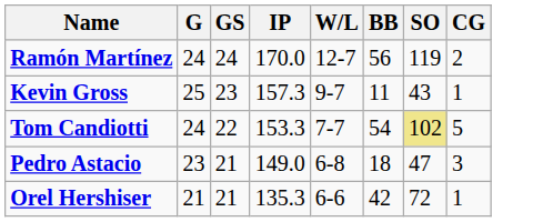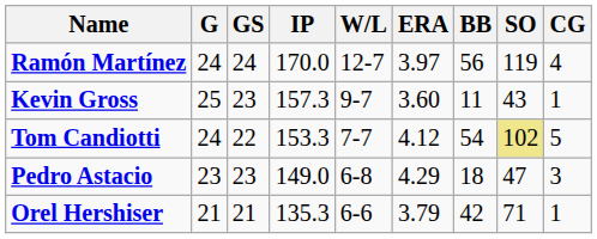 <table class="wikitable sortable" style="text-align:left">
 <tr>
 <th>Name</th>
 <th>G</th>
 <th>GS</th>
 <th>IP</th>
 <th>W/L</th>
+<th>ERA</th>
 <th>BB</th>
 <th>SO</th>
 <th>CG</th>
 </tr>
 <tr>
 <td><strong><a href='#'>Ramón Martínez</a>	</strong></td>
 <td>24</td>
 <td>24</td>
 <td>170.0</td>
 <td>12-7</td>
+<td>3.97</td>
 <td>56</td>
 <td>119</td>
-<td>2</td>
+<td>4</td>
 </tr>
 <tr>
 <td><strong><a href='#'>Kevin Gross</a>	</strong></td>
 <td>25</td>
 <td>23</td>
 <td>157.3</td>
 <td>9-7</td>
+<td>3.60</td>
 <td>11</td>
 <td>43</td>
 <td>1</td>
 </tr>
 <tr>
 <td><strong><a href='#'>Tom Candiotti</a>	</strong></td>
 <td>24</td>
 <td>22</td>
 <td>153.3</td>
 <td>7-7</td>
+<td>4.12</td>
 <td>54</td>
 <td style="background: khaki;">102</td>
 <td>5</td>
 </tr>
 <tr>
 <td><strong><a href='#'>Pedro Astacio</a></strong></td>
 <td>23</td>
-<td>21</td>
+<td>23</td>
 <td>149.0</td>
 <td>6-8</td>
+<td>4.29</td>
 <td>18</td>
 <td>47</td>
 <td>3</td>
 </tr>
 <tr>
 <td><strong><a href='#'>Orel Hershiser</a></strong></td>
 <td>21</td>
 <td>21</td>
 <td>135.3</td>
 <td>6-6</td>
+<td>3.79</td>
 <td>42</td>
-<td>72</td>
+<td>71</td>
 <td>1</td>
 </tr>
 </table>
